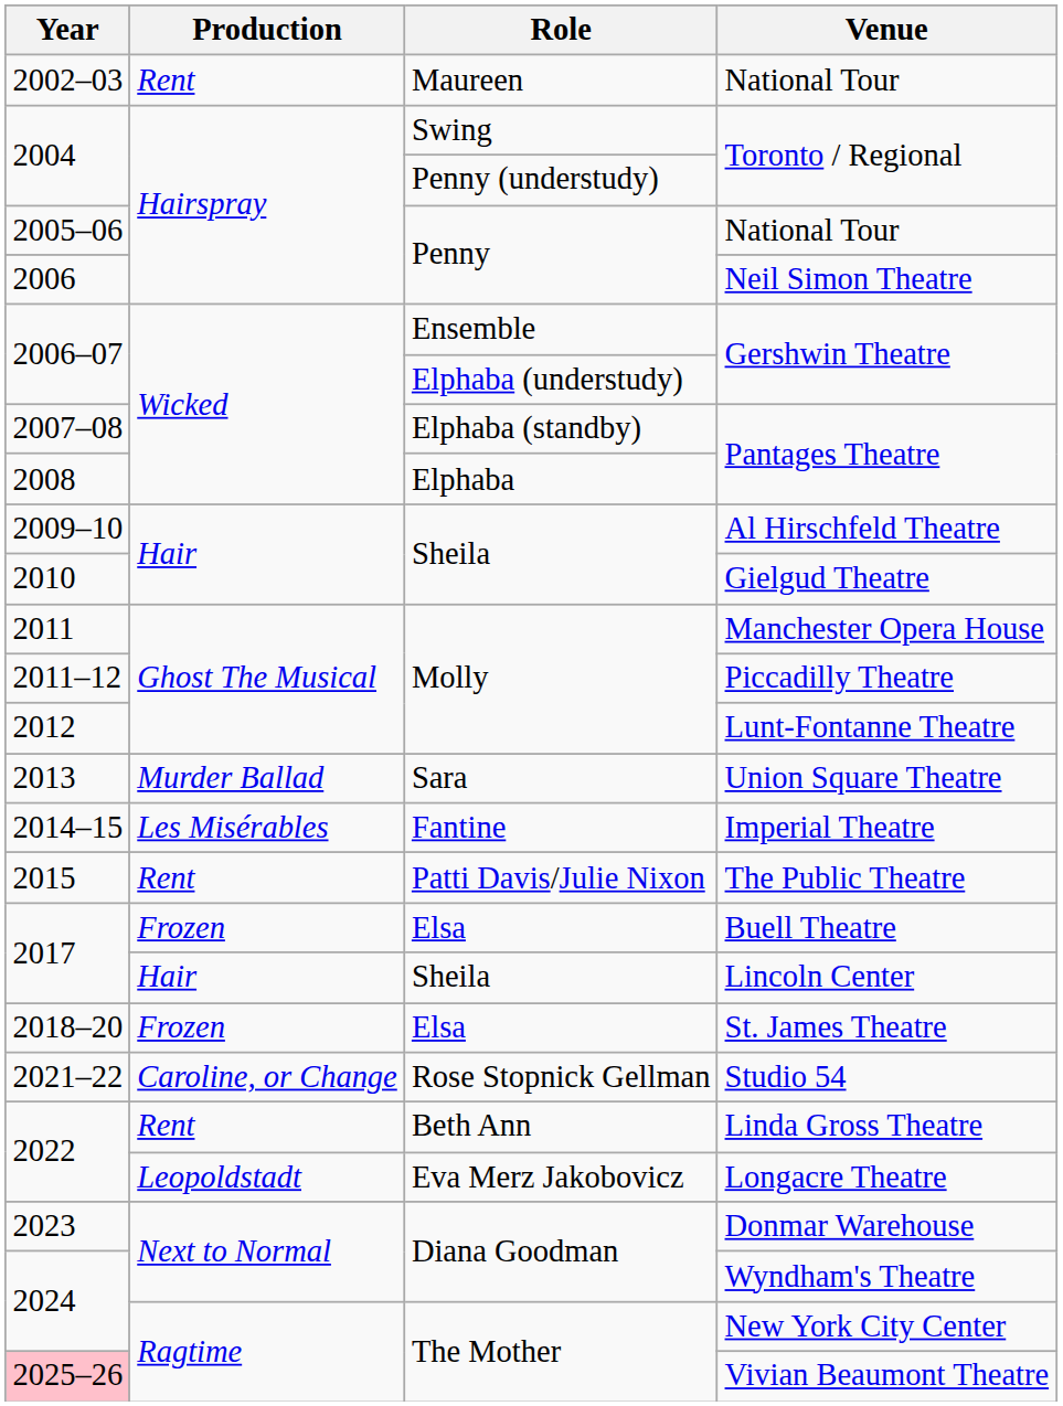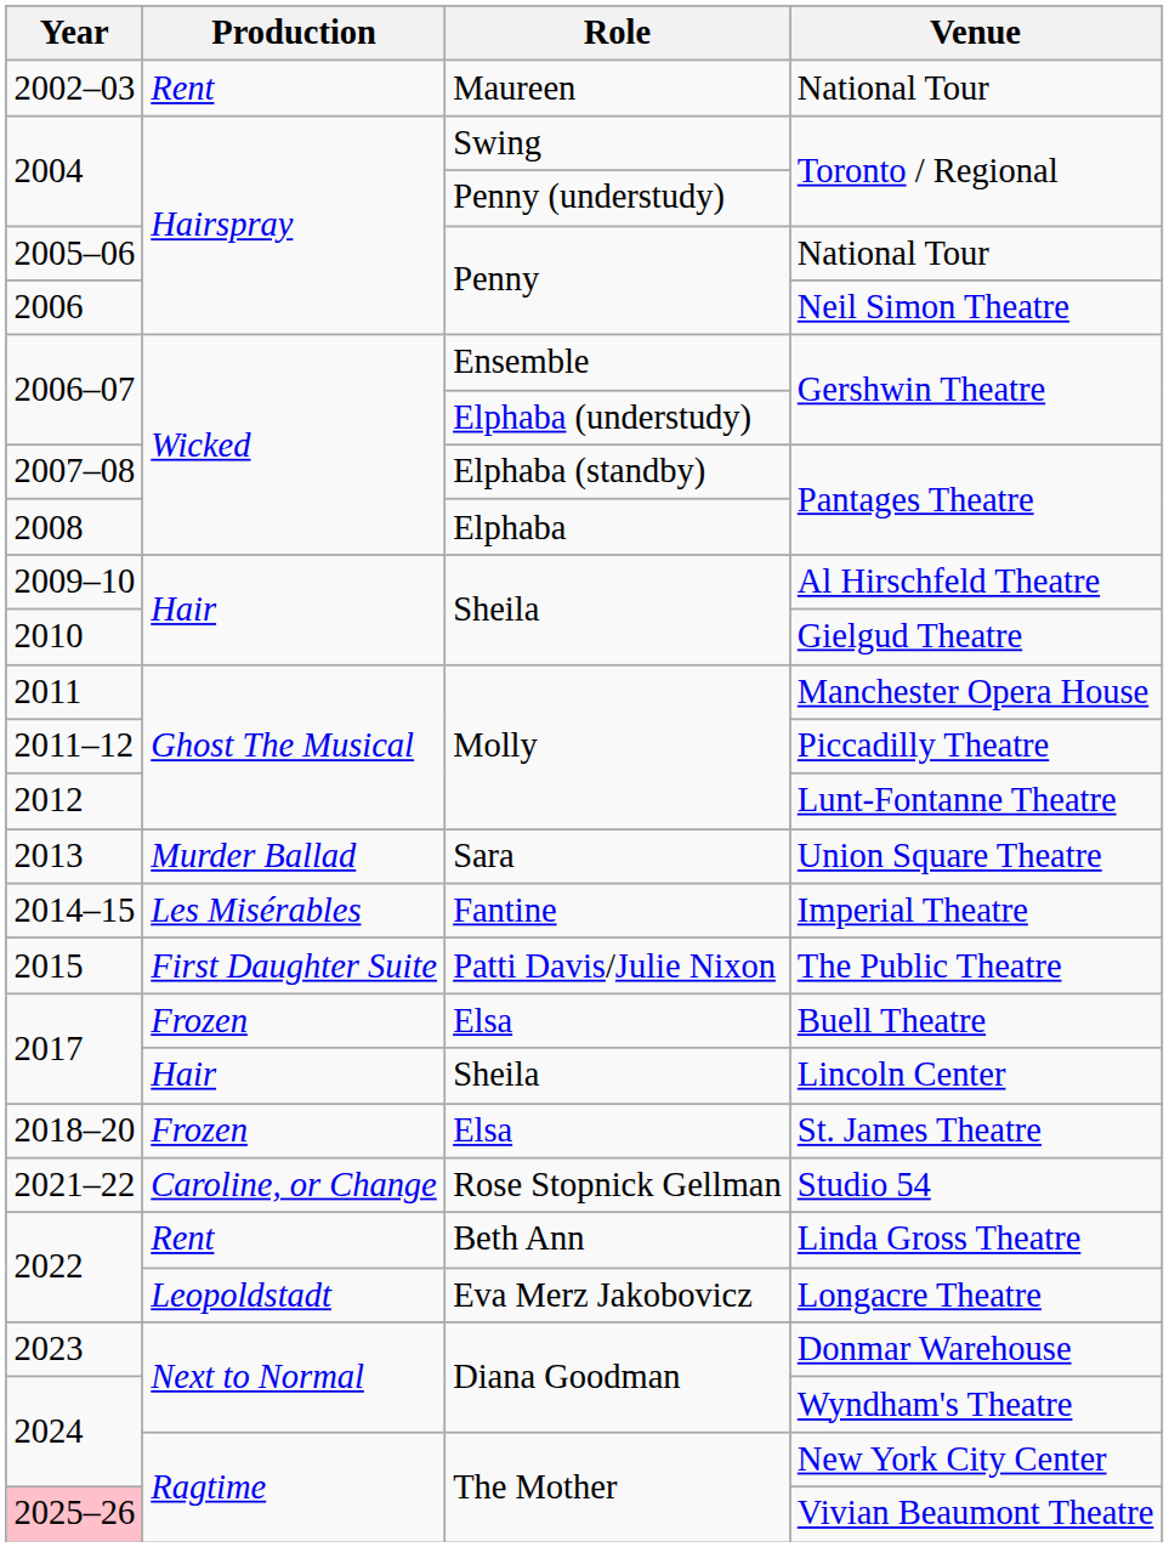 <table class="wikitable sortable">
 <tr>
 <th>Year</th>
 <th>Production</th>
 <th>Role</th>
 <th>Venue</th>
 </tr>
 <tr>
 <td>2002–03</td>
 <td><em><a href='#'>Rent</a></em></td>
 <td>Maureen</td>
 <td>National Tour</td>
 </tr>
 <tr>
 <td rowspan="2">2004</td>
 <td rowspan="4"><em><a href='#'>Hairspray</a></em></td>
 <td>Swing</td>
 <td rowspan="2"><a href='#'>Toronto</a> / Regional</td>
 </tr>
 <tr>
 <td>Penny (understudy)</td>
 </tr>
 <tr>
 <td>2005–06</td>
 <td rowspan="2">Penny</td>
 <td>National Tour</td>
 </tr>
 <tr>
 <td>2006</td>
 <td><a href='#'>Neil Simon Theatre</a></td>
 </tr>
 <tr>
 <td rowspan="2">2006–07</td>
 <td rowspan="4"><em><a href='#'>Wicked</a></em></td>
 <td>Ensemble</td>
 <td rowspan="2"><a href='#'>Gershwin Theatre</a></td>
 </tr>
 <tr>
 <td><a href='#'>Elphaba</a> (understudy)</td>
 </tr>
 <tr>
 <td>2007–08</td>
 <td>Elphaba (standby)</td>
 <td rowspan="2"><a href='#'>Pantages Theatre</a></td>
 </tr>
 <tr>
 <td>2008</td>
 <td>Elphaba</td>
 </tr>
 <tr>
 <td>2009–10</td>
 <td rowspan="2"><em><a href='#'>Hair</a></em></td>
 <td rowspan="2">Sheila</td>
 <td><a href='#'>Al Hirschfeld Theatre</a></td>
 </tr>
 <tr>
 <td>2010</td>
 <td><a href='#'>Gielgud Theatre</a></td>
 </tr>
 <tr>
 <td>2011</td>
 <td rowspan="3"><em><a href='#'>Ghost The Musical</a></em></td>
 <td rowspan="3">Molly</td>
 <td><a href='#'>Manchester Opera House</a></td>
 </tr>
 <tr>
 <td>2011–12</td>
 <td><a href='#'>Piccadilly Theatre</a></td>
 </tr>
 <tr>
 <td>2012</td>
 <td><a href='#'>Lunt-Fontanne Theatre</a></td>
 </tr>
 <tr>
 <td>2013</td>
 <td><em><a href='#'>Murder Ballad</a> </em></td>
 <td>Sara</td>
 <td><a href='#'>Union Square Theatre</a></td>
 </tr>
 <tr>
 <td>2014–15</td>
 <td><em><a href='#'>Les Misérables</a> </em></td>
 <td><a href='#'>Fantine</a></td>
 <td><a href='#'>Imperial Theatre</a></td>
 </tr>
 <tr>
 <td>2015</td>
-<td><em><a href='#'>Rent</a></em></td>
+<td><em><a href='#'>First Daughter Suite</a></em></td>
 <td><a href='#'>Patti Davis</a>/<a href='#'>Julie Nixon</a></td>
 <td><a href='#'>The Public Theatre</a></td>
 </tr>
 <tr>
 <td rowspan=2>2017</td>
 <td><em><a href='#'>Frozen</a></em></td>
 <td><a href='#'>Elsa</a></td>
 <td><a href='#'>Buell Theatre</a></td>
 </tr>
 <tr>
 <td><a href='#'><em>Hair</em></a></td>
 <td>Sheila</td>
 <td><a href='#'>Lincoln Center</a></td>
 </tr>
 <tr>
 <td>2018–20</td>
 <td><em><a href='#'>Frozen</a></em></td>
 <td><a href='#'>Elsa</a></td>
 <td><a href='#'>St. James Theatre</a></td>
 </tr>
 <tr>
 <td>2021–22</td>
 <td><em><a href='#'>Caroline, or Change</a></em></td>
 <td>Rose Stopnick Gellman</td>
 <td><a href='#'>Studio 54</a></td>
 </tr>
 <tr>
 <td rowspan="2">2022</td>
 <td><em><a href='#'>Rent</a></em></td>
 <td>Beth Ann</td>
 <td><a href='#'>Linda Gross Theatre</a></td>
 </tr>
 <tr>
 <td><em><a href='#'>Leopoldstadt</a></em></td>
 <td>Eva Merz Jakobovicz</td>
 <td><a href='#'>Longacre Theatre</a></td>
 </tr>
 <tr>
 <td>2023</td>
 <td rowspan="2"><em><a href='#'>Next to Normal</a></em></td>
 <td rowspan="2">Diana Goodman</td>
 <td><a href='#'>Donmar Warehouse</a></td>
 </tr>
 <tr>
 <td rowspan=2>2024</td>
 <td><a href='#'>Wyndham's Theatre</a></td>
 </tr>
 <tr>
 <td rowspan=2><a href='#'><em>Ragtime</em></a></td>
 <td rowspan=2>The Mother</td>
 <td><a href='#'>New York City Center</a></td>
 </tr>
 <tr>
 <td style="background: pink;">2025–26</td>
 <td><a href='#'>Vivian Beaumont Theatre</a></td>
 </tr>
 </table>
